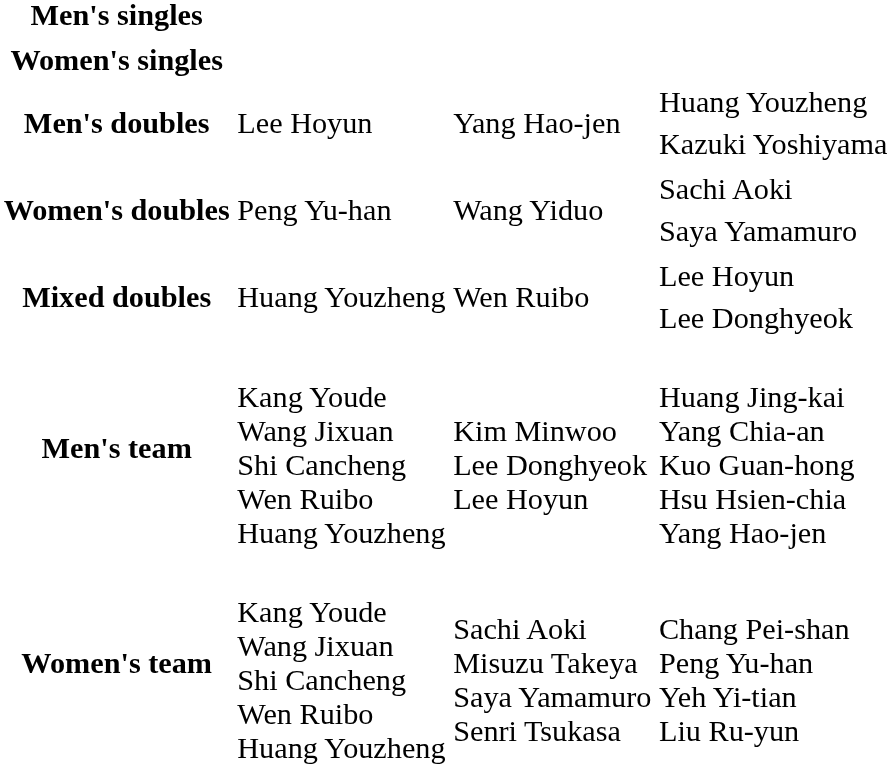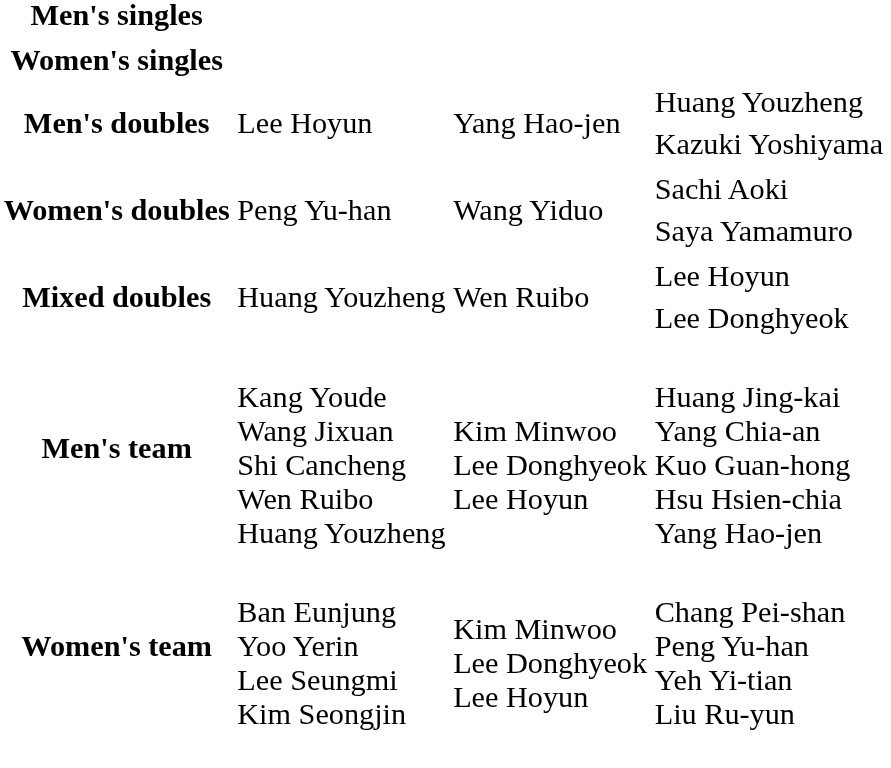 <table>
 <tr>
 <th scope=row rowspan=2>Men's singles<br></th>
 <td rowspan=2></td>
 <td rowspan=2></td>
 <td></td>
 </tr>
 <tr>
 <td></td>
 </tr>
 <tr>
 </tr>
 <tr>
 <th scope=row rowspan=2>Women's singles<br></th>
 <td rowspan=2></td>
 <td rowspan=2></td>
 <td></td>
 </tr>
 <tr>
 <td></td>
 </tr>
 <tr |->
 <th scope=row rowspan=2>Men's doubles<br></th>
 <td rowspan=2>Lee Hoyun<br></td>
 <td rowspan=2>Yang Hao-jen<br></td>
 <td>Huang Youzheng<br></td>
 </tr>
 <tr>
 <td>Kazuki Yoshiyama<br></td>
 </tr>
 <tr>
 </tr>
 <tr>
 <th scope=row rowspan=2>Women's doubles<br></th>
 <td rowspan=2>Peng Yu-han<br></td>
 <td rowspan=2>Wang Yiduo<br></td>
 <td>Sachi Aoki<br></td>
 </tr>
 <tr>
 <td>Saya Yamamuro<br></td>
 </tr>
 <tr>
 </tr>
 <tr>
 <th scope=row rowspan=2>Mixed doubles<br></th>
 <td rowspan=2>Huang Youzheng<br></td>
 <td rowspan=2>Wen Ruibo<br></td>
 <td>Lee Hoyun<br></td>
 </tr>
 <tr>
 <td>Lee Donghyeok<br></td>
 </tr>
 <tr>
 </tr>
 <tr>
 <th scope=row>Men's team<br></th>
 <td><br>Kang Youde<br>Wang Jixuan<br>Shi Cancheng<br>Wen Ruibo<br>Huang Youzheng</td>
 <td><br>Kim Minwoo<br>Lee Donghyeok<br>Lee Hoyun</td>
 <td><br>Huang Jing-kai<br>Yang Chia-an<br>Kuo Guan-hong<br>Hsu Hsien-chia<br>Yang Hao-jen</td>
 </tr>
 <tr>
 </tr>
 <tr>
 <th scope=row>Women's team<br></th>
-<td><br>Kang Youde<br>Wang Jixuan<br>Shi Cancheng<br>Wen Ruibo<br>Huang Youzheng</td>
-<td><br>Sachi Aoki<br>Misuzu Takeya<br>Saya Yamamuro<br>Senri Tsukasa</td>
+<td><br>Ban Eunjung<br>Yoo Yerin<br>Lee Seungmi<br>Kim Seongjin</td>
+<td><br>Kim Minwoo<br>Lee Donghyeok<br>Lee Hoyun</td>
 <td><br>Chang Pei-shan<br>Peng Yu-han<br>Yeh Yi-tian<br>Liu Ru-yun</td>
 </tr>
 <tr>
 </tr>
 </table>
